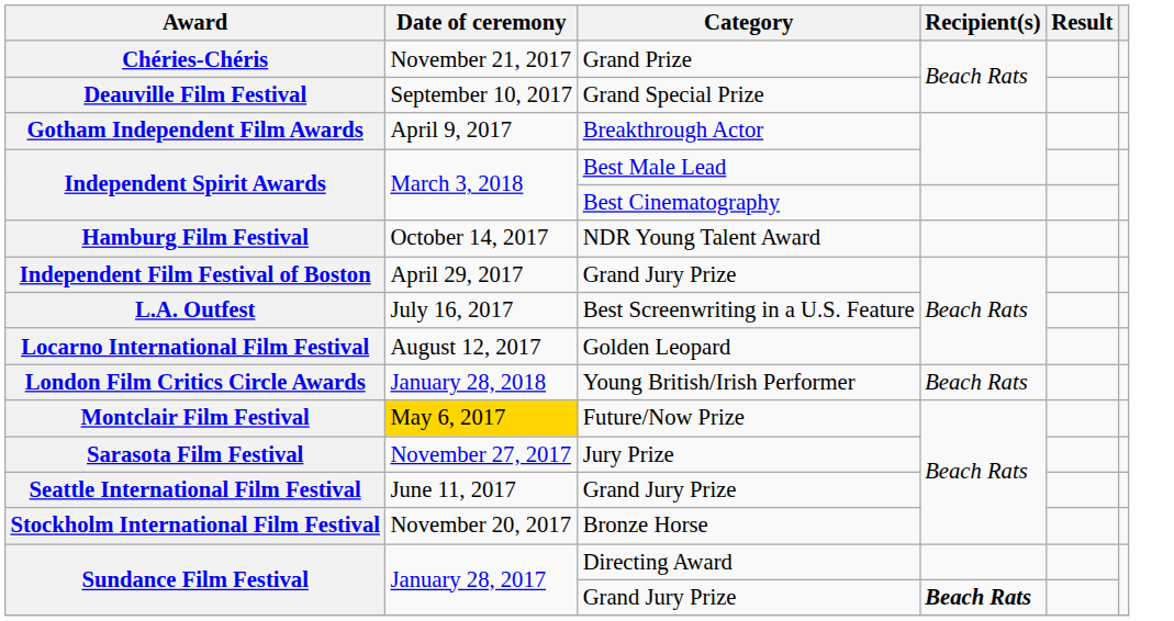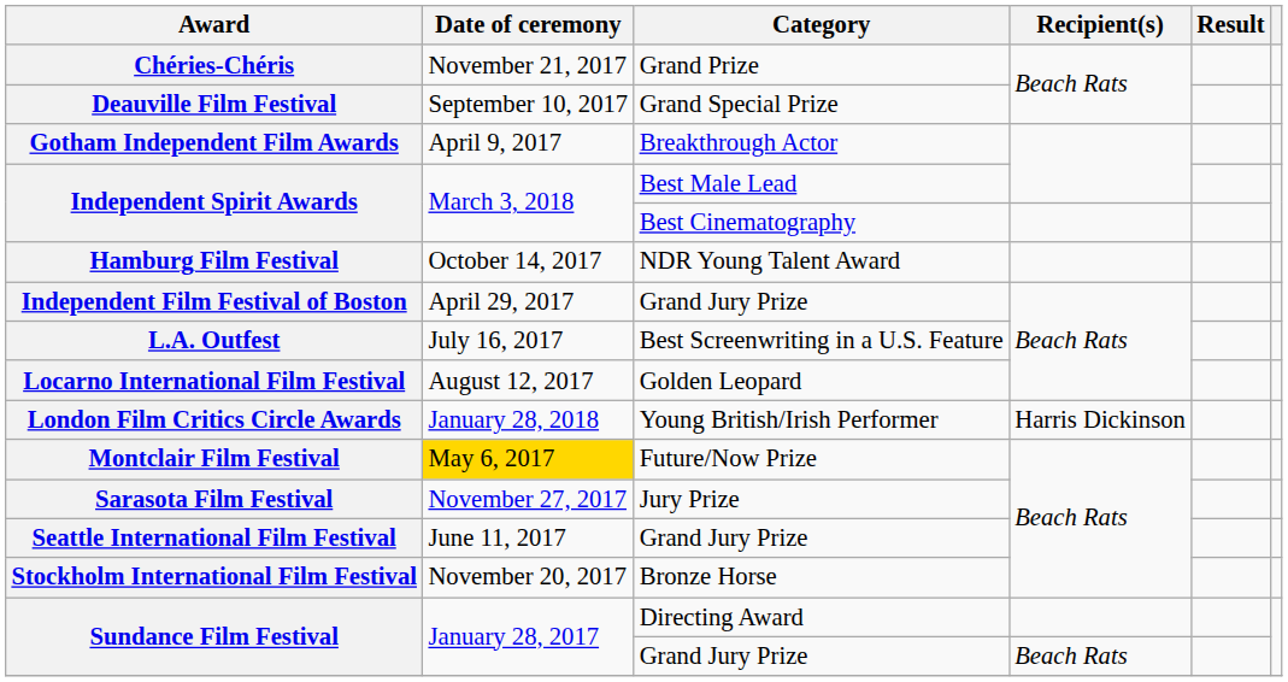 <table class="wikitable plainrowheaders sortable">
 <tr>
 <th scope="col">Award</th>
 <th scope="col">Date of ceremony</th>
 <th scope="col">Category</th>
 <th scope="col">Recipient(s)</th>
 <th scope="col">Result</th>
 <th scope="col" class="unsortable"></th>
 </tr>
 <tr>
 <th scope="row" rowspan="1"><a href='#'>Chéries-Chéris</a></th>
 <td>November 21, 2017</td>
 <td>Grand Prize</td>
 <td rowspan="2"><em>Beach Rats</em></td>
 <td></td>
 <td style="text-align:center;" rowspan="1"></td>
 </tr>
 <tr>
 <th scope="row" rowspan="1"><a href='#'>Deauville Film Festival</a></th>
 <td rowspan="1">September 10, 2017</td>
 <td>Grand Special Prize</td>
 <td></td>
 <td style="text-align:center;" rowspan="1"></td>
 </tr>
 <tr>
 <th scope="row" rowspan="1"><a href='#'>Gotham Independent Film Awards</a></th>
 <td rowspan="1">April 9, 2017</td>
 <td><a href='#'>Breakthrough Actor</a></td>
 <td rowspan="2"></td>
 <td></td>
 <td style="text-align:center;"></td>
 </tr>
 <tr>
 <th scope="row" rowspan="2"><a href='#'>Independent Spirit Awards</a></th>
 <td rowspan="2"><a href='#'>March 3, 2018</a></td>
 <td><a href='#'>Best Male Lead</a></td>
 <td></td>
 <td style="text-align:center;" rowspan="2"></td>
 </tr>
 <tr>
 <td><a href='#'>Best Cinematography</a></td>
 <td></td>
 <td></td>
 </tr>
 <tr>
 <th scope="row" rowspan="1"><a href='#'>Hamburg Film Festival</a></th>
 <td rowspan="1">October 14, 2017</td>
 <td>NDR Young Talent Award</td>
 <td></td>
 <td></td>
 <td style="text-align:center;" rowspan="1"></td>
 </tr>
 <tr>
 <th scope="row" rowspan="1"><a href='#'>Independent Film Festival of Boston</a></th>
 <td rowspan="1">April 29, 2017</td>
 <td>Grand Jury Prize</td>
 <td rowspan="3"><em>Beach Rats</em></td>
 <td></td>
 <td style="text-align:center;" rowspan="1"></td>
 </tr>
 <tr>
 <th scope="row" rowspan="1"><a href='#'>L.A. Outfest</a></th>
 <td rowspan="1">July 16, 2017</td>
 <td>Best Screenwriting in a U.S. Feature</td>
 <td></td>
 <td style="text-align:center;" rowspan="1"></td>
 </tr>
 <tr>
 <th scope="row" rowspan="1"><a href='#'>Locarno International Film Festival</a></th>
 <td rowspan="1">August 12, 2017</td>
 <td>Golden Leopard</td>
 <td></td>
 <td style="text-align:center;" rowspan="1"></td>
 </tr>
 <tr>
 <th scope="row" rowspan="1"><a href='#'>London Film Critics Circle Awards</a></th>
 <td rowspan="1"><a href='#'>January 28, 2018</a></td>
 <td>Young British/Irish Performer</td>
-<td><em>Beach Rats</em></td>
+<td>Harris Dickinson</td>
 <td></td>
 <td style="text-align:center;" rowspan="1"></td>
 </tr>
 <tr>
 <th scope="row" rowspan="1"><a href='#'>Montclair Film Festival</a></th>
 <td rowspan="1" style="background: gold;">May 6, 2017</td>
 <td>Future/Now Prize</td>
 <td rowspan="4"><em>Beach Rats</em></td>
 <td></td>
 <td style="text-align:center;" rowspan="1"></td>
 </tr>
 <tr>
 <th scope="row" rowspan="1"><a href='#'>Sarasota Film Festival</a></th>
 <td><a href='#'>November 27, 2017</a></td>
 <td>Jury Prize</td>
 <td></td>
 <td style="text-align:center;" rowspan="1"></td>
 </tr>
 <tr>
 <th scope="row" rowspan="1"><a href='#'>Seattle International Film Festival</a></th>
 <td rowspan="1">June 11, 2017</td>
 <td>Grand Jury Prize</td>
 <td></td>
 <td style="text-align:center;" rowspan="1"></td>
 </tr>
 <tr>
 <th scope="row" rowspan="1"><a href='#'>Stockholm International Film Festival</a></th>
 <td rowspan="1">November 20, 2017</td>
 <td>Bronze Horse</td>
 <td></td>
 <td style="text-align:center;" rowspan="1"></td>
 </tr>
 <tr>
 <th scope="row" rowspan="2"><a href='#'>Sundance Film Festival</a></th>
 <td rowspan="2"><a href='#'>January 28, 2017</a></td>
 <td>Directing Award</td>
 <td></td>
 <td></td>
 <td style="text-align:center;" rowspan="2"></td>
 </tr>
 <tr>
 <td>Grand Jury Prize</td>
-<td><strong><em>Beach Rats</em></strong></td>
+<td><em>Beach Rats</em></td>
 <td></td>
 </tr>
 <tr>
 </tr>
 </table>
